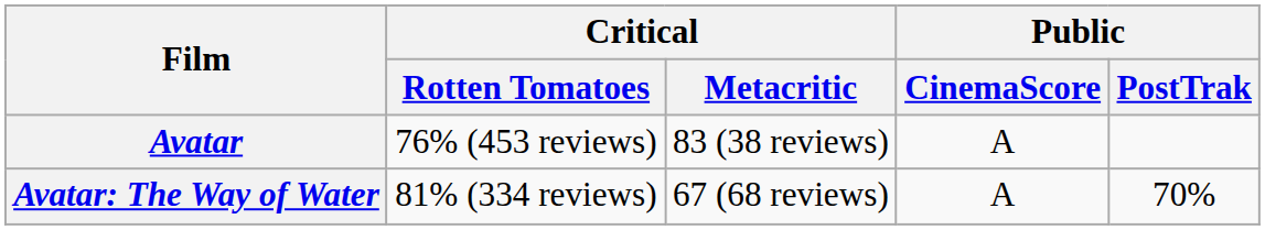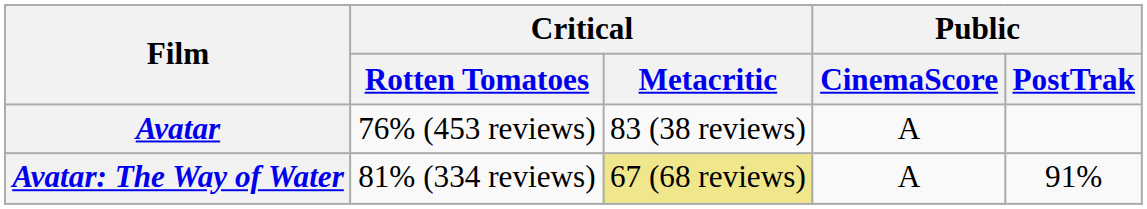 <table class="wikitable plainrowheaders sortable" style="text-align: center;">
 <tr>
 <th scope="col" rowspan="2">Film</th>
 <th scope="col" colspan="2">Critical</th>
 <th colspan="2" scope="col">Public</th>
 </tr>
 <tr>
 <th scope="col"><a href='#'>Rotten Tomatoes</a></th>
 <th scope="col"><a href='#'>Metacritic</a></th>
 <th scope="col"><a href='#'>CinemaScore</a></th>
 <th scope="col"><a href='#'>PostTrak</a></th>
 </tr>
 <tr>
 <th scope="row"><em><a href='#'>Avatar</a></em></th>
 <td>76% (453 reviews)</td>
 <td>83 (38 reviews)</td>
 <td>A</td>
 <td></td>
 </tr>
 <tr>
 <th scope="row"><em><a href='#'>Avatar: The Way of Water</a></em></th>
 <td>81% (334 reviews)</td>
-<td>67 (68 reviews)</td>
+<td style="background: khaki;">67 (68 reviews)</td>
 <td>A</td>
-<td>70%</td>
+<td>91%</td>
 </tr>
 </table>
